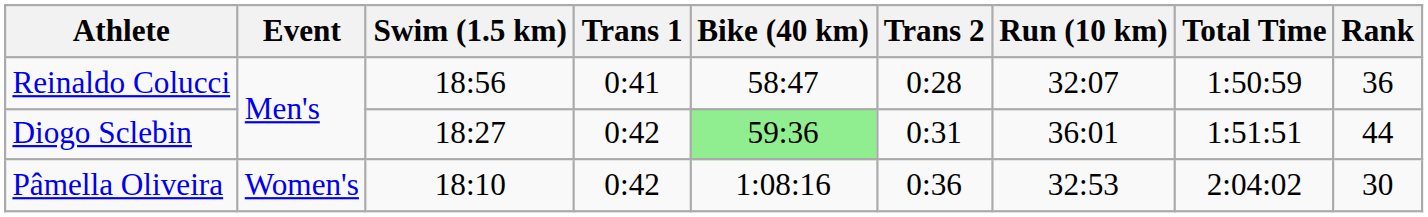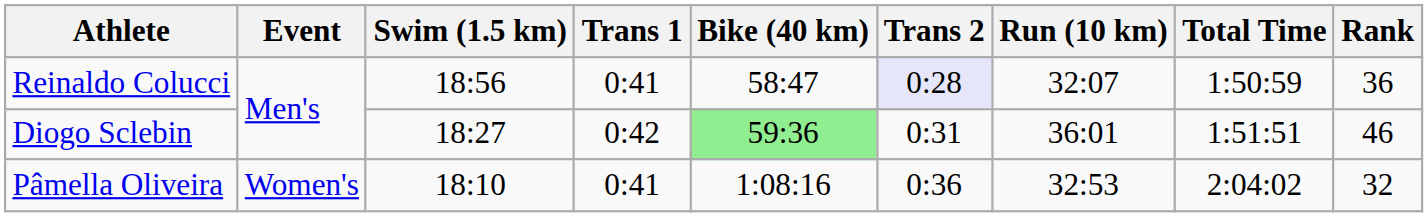 <table class="wikitable" style="font-size:90%">
 <tr>
 <th>Athlete</th>
 <th>Event</th>
 <th>Swim (1.5 km)</th>
 <th>Trans 1</th>
 <th>Bike (40 km)</th>
 <th>Trans 2</th>
 <th>Run (10 km)</th>
 <th>Total Time</th>
 <th>Rank</th>
 </tr>
 <tr align=center>
 <td align=left><a href='#'>Reinaldo Colucci</a></td>
 <td align=left rowspan=2><a href='#'>Men's</a></td>
 <td>18:56</td>
 <td>0:41</td>
 <td>58:47</td>
-<td>0:28</td>
+<td style="background: lavender;">0:28</td>
 <td>32:07</td>
 <td>1:50:59</td>
 <td>36</td>
 </tr>
 <tr align=center>
 <td align=left><a href='#'>Diogo Sclebin</a></td>
 <td>18:27</td>
 <td>0:42</td>
 <td style="background: lightgreen;">59:36</td>
 <td>0:31</td>
 <td>36:01</td>
 <td>1:51:51</td>
-<td>44</td>
+<td>46</td>
 </tr>
 <tr align=center>
 <td align=left><a href='#'>Pâmella Oliveira</a></td>
 <td align=left><a href='#'>Women's</a></td>
 <td>18:10</td>
-<td>0:42</td>
+<td>0:41</td>
 <td>1:08:16</td>
 <td>0:36</td>
 <td>32:53</td>
 <td>2:04:02</td>
-<td>30</td>
+<td>32</td>
 </tr>
 </table>
